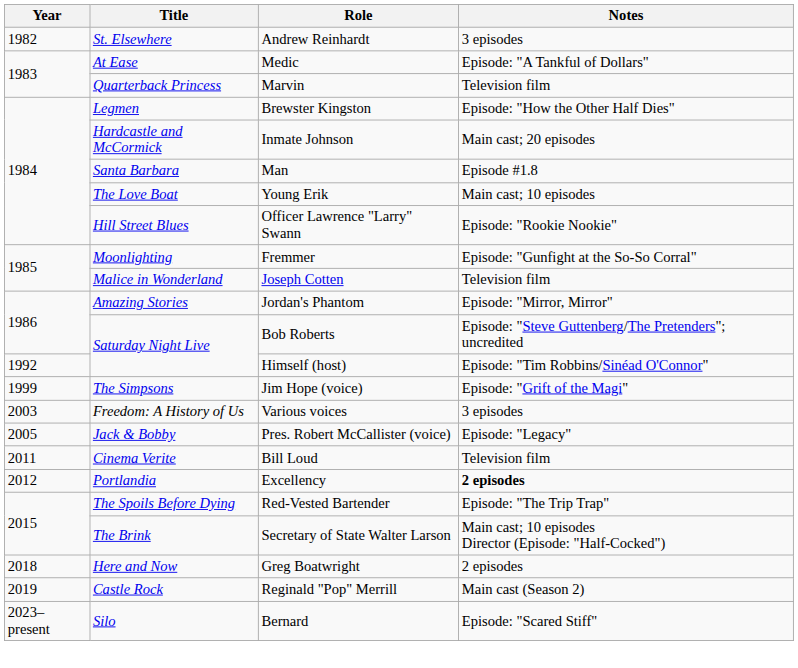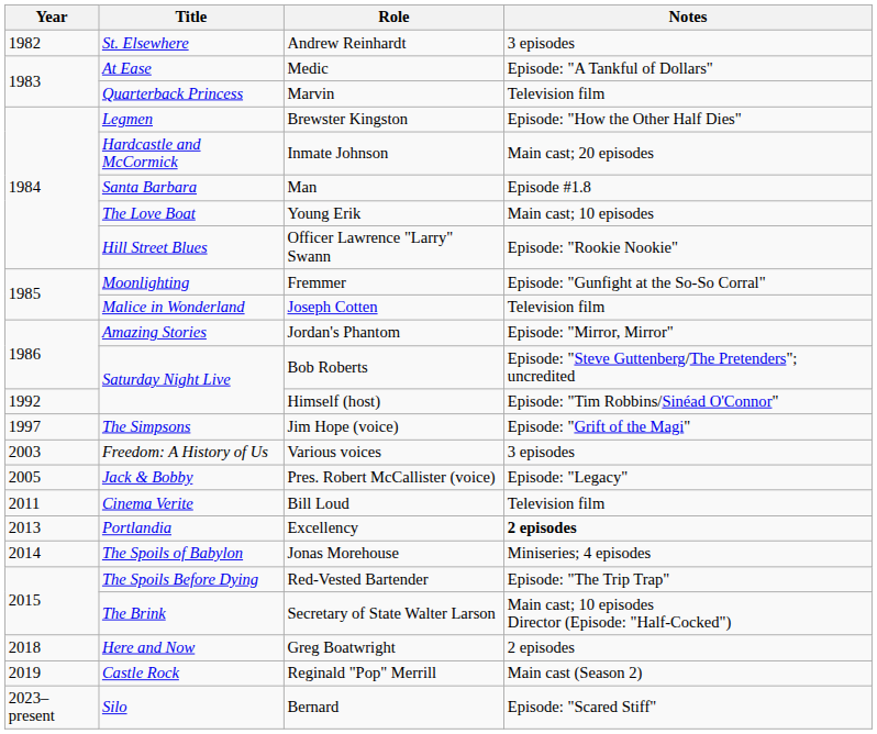 <table class="wikitable sortable">
 <tr>
 <th>Year</th>
 <th>Title</th>
 <th>Role</th>
 <th class=unsortable>Notes</th>
 </tr>
 <tr>
 <td>1982</td>
 <td><em><a href='#'>St. Elsewhere</a></em></td>
 <td>Andrew Reinhardt</td>
 <td>3 episodes</td>
 </tr>
 <tr>
 <td rowspan="2">1983</td>
 <td><em><a href='#'>At Ease</a></em></td>
 <td>Medic</td>
 <td>Episode: "A Tankful of Dollars"</td>
 </tr>
 <tr>
 <td><em><a href='#'>Quarterback Princess</a></em></td>
 <td>Marvin</td>
 <td>Television film</td>
 </tr>
 <tr>
 <td rowspan="5">1984</td>
 <td><em><a href='#'>Legmen</a></em></td>
 <td>Brewster Kingston</td>
 <td>Episode: "How the Other Half Dies"</td>
 </tr>
 <tr>
 <td><em><a href='#'>Hardcastle and McCormick</a></em></td>
 <td>Inmate Johnson</td>
 <td>Main cast; 20 episodes</td>
 </tr>
 <tr>
 <td><em><a href='#'>Santa Barbara</a></em></td>
 <td>Man</td>
 <td>Episode #1.8</td>
 </tr>
 <tr>
 <td><em><a href='#'>The Love Boat</a></em></td>
 <td>Young Erik</td>
 <td>Main cast; 10 episodes</td>
 </tr>
 <tr>
 <td><em><a href='#'>Hill Street Blues</a></em></td>
 <td>Officer Lawrence "Larry" Swann</td>
 <td>Episode: "Rookie Nookie"</td>
 </tr>
 <tr>
 <td rowspan="2">1985</td>
 <td><em><a href='#'>Moonlighting</a></em></td>
 <td>Fremmer</td>
 <td>Episode: "Gunfight at the So-So Corral"</td>
 </tr>
 <tr>
 <td><em><a href='#'>Malice in Wonderland</a></em></td>
 <td><a href='#'>Joseph Cotten</a></td>
 <td>Television film</td>
 </tr>
 <tr>
 <td rowspan="2">1986</td>
 <td><em><a href='#'>Amazing Stories</a></em></td>
 <td>Jordan's Phantom</td>
 <td>Episode: "Mirror, Mirror"</td>
 </tr>
 <tr>
 <td rowspan="2"><em><a href='#'>Saturday Night Live</a></em></td>
 <td>Bob Roberts</td>
 <td>Episode: "<a href='#'>Steve Guttenberg</a>/<a href='#'>The Pretenders</a>"; uncredited</td>
 </tr>
 <tr>
 <td>1992</td>
 <td>Himself (host)</td>
 <td>Episode: "Tim Robbins/<a href='#'>Sinéad O'Connor</a>"</td>
 </tr>
 <tr>
-<td>1999</td>
+<td>1997</td>
 <td><em><a href='#'>The Simpsons</a></em></td>
 <td>Jim Hope (voice)</td>
 <td>Episode: "<a href='#'>Grift of the Magi</a>"</td>
 </tr>
 <tr>
 <td>2003</td>
 <td><em>Freedom: A History of Us</em></td>
 <td>Various voices</td>
 <td>3 episodes</td>
 </tr>
 <tr>
 <td>2005</td>
 <td><em><a href='#'>Jack & Bobby</a></em></td>
 <td>Pres. Robert McCallister (voice)</td>
 <td>Episode: "Legacy"</td>
 </tr>
 <tr>
 <td>2011</td>
 <td><em><a href='#'>Cinema Verite</a></em></td>
 <td>Bill Loud</td>
 <td>Television film</td>
 </tr>
 <tr>
-<td>2012</td>
+<td>2013</td>
 <td><em><a href='#'>Portlandia</a></em></td>
 <td>Excellency</td>
 <td><strong>2 episodes</strong></td>
+</tr>
+<tr>
+<td>2014</td>
+<td><em><a href='#'>The Spoils of Babylon</a></em></td>
+<td>Jonas Morehouse</td>
+<td>Miniseries; 4 episodes</td>
 </tr>
 <tr>
 <td rowspan="2">2015</td>
 <td><em><a href='#'>The Spoils Before Dying</a></em></td>
 <td>Red-Vested Bartender</td>
 <td>Episode: "The Trip Trap"</td>
 </tr>
 <tr>
 <td><em><a href='#'>The Brink</a></em></td>
 <td>Secretary of State Walter Larson</td>
 <td>Main cast; 10 episodes<br>Director (Episode: "Half-Cocked")</td>
 </tr>
 <tr>
 <td>2018</td>
 <td><em><a href='#'>Here and Now</a></em></td>
 <td>Greg Boatwright</td>
 <td>2 episodes</td>
 </tr>
 <tr>
 <td>2019</td>
 <td><em><a href='#'>Castle Rock</a></em></td>
 <td>Reginald "Pop" Merrill</td>
 <td>Main cast (Season 2)</td>
 </tr>
 <tr>
 <td>2023–present</td>
 <td><em><a href='#'>Silo</a></em></td>
 <td>Bernard</td>
 <td>Episode: "Scared Stiff"</td>
 </tr>
 </table>
